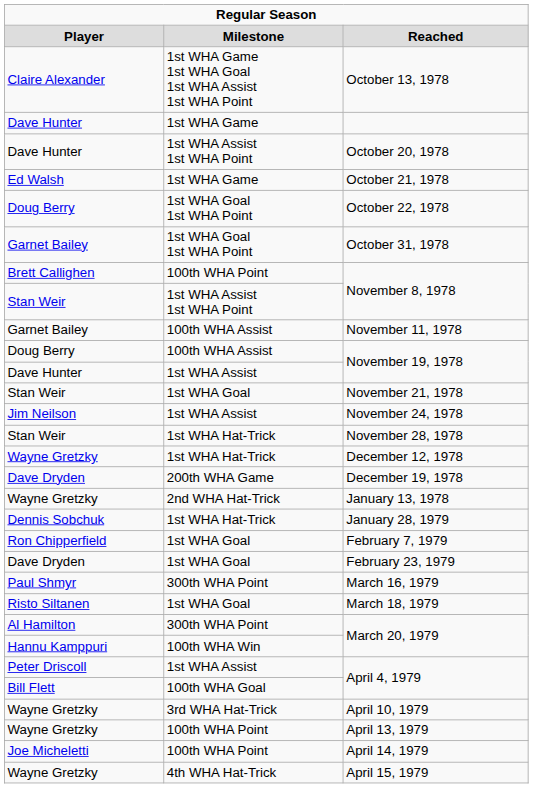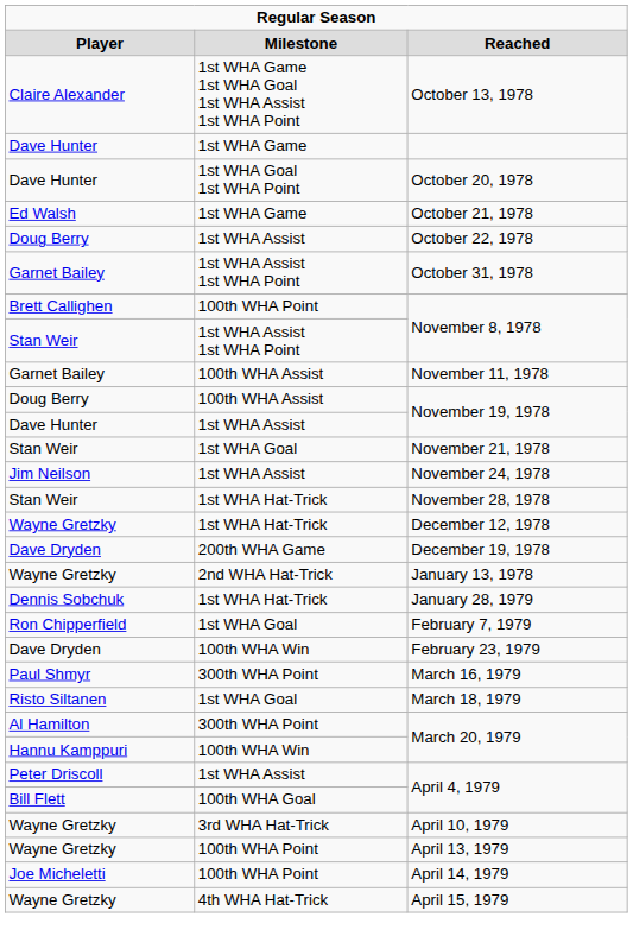 <table class="wikitable" width="50%">
 <tr>
 <td colspan="10" align="center"><strong>Regular Season</strong></td>
 </tr>
 <tr align="center"  bgcolor="#dddddd">
 <td><strong>Player</strong></td>
 <td><strong>Milestone</strong></td>
 <td><strong>Reached</strong></td>
 </tr>
 <tr>
 <td><a href='#'>Claire Alexander</a></td>
 <td>1st WHA Game<br>1st WHA Goal<br>1st WHA Assist<br>1st WHA Point</td>
 <td>October 13, 1978</td>
 </tr>
 <tr>
 <td><a href='#'>Dave Hunter</a></td>
 <td>1st WHA Game</td>
 </tr>
 <tr>
 <td>Dave Hunter</td>
-<td>1st WHA Assist<br>1st WHA Point</td>
+<td>1st WHA Goal<br>1st WHA Point</td>
 <td>October 20, 1978</td>
 </tr>
 <tr>
 <td><a href='#'>Ed Walsh</a></td>
 <td>1st WHA Game</td>
 <td>October 21, 1978</td>
 </tr>
 <tr>
 <td><a href='#'>Doug Berry</a></td>
-<td>1st WHA Goal<br>1st WHA Point</td>
+<td>1st WHA Assist</td>
 <td>October 22, 1978</td>
 </tr>
 <tr>
 <td><a href='#'>Garnet Bailey</a></td>
-<td>1st WHA Goal<br>1st WHA Point</td>
+<td>1st WHA Assist<br>1st WHA Point</td>
 <td>October 31, 1978</td>
 </tr>
 <tr>
 <td><a href='#'>Brett Callighen</a></td>
 <td>100th WHA Point</td>
 <td rowspan="2">November 8, 1978</td>
 </tr>
 <tr>
 <td><a href='#'>Stan Weir</a></td>
 <td>1st WHA Assist<br>1st WHA Point</td>
 </tr>
 <tr>
 <td>Garnet Bailey</td>
 <td>100th WHA Assist</td>
 <td>November 11, 1978</td>
 </tr>
 <tr>
 <td>Doug Berry</td>
 <td>100th WHA Assist</td>
 <td rowspan="2">November 19, 1978</td>
 </tr>
 <tr>
 <td>Dave Hunter</td>
 <td>1st WHA Assist</td>
 </tr>
 <tr>
 <td>Stan Weir</td>
 <td>1st WHA Goal</td>
 <td>November 21, 1978</td>
 </tr>
 <tr>
 <td><a href='#'>Jim Neilson</a></td>
 <td>1st WHA Assist</td>
 <td>November 24, 1978</td>
 </tr>
 <tr>
 <td>Stan Weir</td>
 <td>1st WHA Hat-Trick</td>
 <td>November 28, 1978</td>
 </tr>
 <tr>
 <td><a href='#'>Wayne Gretzky</a></td>
 <td>1st WHA Hat-Trick</td>
 <td>December 12, 1978</td>
 </tr>
 <tr>
 <td><a href='#'>Dave Dryden</a></td>
 <td>200th WHA Game</td>
 <td>December 19, 1978</td>
 </tr>
 <tr>
 <td>Wayne Gretzky</td>
 <td>2nd WHA Hat-Trick</td>
 <td>January 13, 1978</td>
 </tr>
 <tr>
 <td><a href='#'>Dennis Sobchuk</a></td>
 <td>1st WHA Hat-Trick</td>
 <td>January 28, 1979</td>
 </tr>
 <tr>
 <td><a href='#'>Ron Chipperfield</a></td>
 <td>1st WHA Goal</td>
 <td>February 7, 1979</td>
 </tr>
 <tr>
 <td>Dave Dryden</td>
-<td>1st WHA Goal</td>
+<td>100th WHA Win</td>
 <td>February 23, 1979</td>
 </tr>
 <tr>
 <td><a href='#'>Paul Shmyr</a></td>
 <td>300th WHA Point</td>
 <td>March 16, 1979</td>
 </tr>
 <tr>
 <td><a href='#'>Risto Siltanen</a></td>
 <td>1st WHA Goal</td>
 <td>March 18, 1979</td>
 </tr>
 <tr>
 <td><a href='#'>Al Hamilton</a></td>
 <td>300th WHA Point</td>
 <td rowspan="2">March 20, 1979</td>
 </tr>
 <tr>
 <td><a href='#'>Hannu Kamppuri</a></td>
 <td>100th WHA Win</td>
 </tr>
 <tr>
 <td><a href='#'>Peter Driscoll</a></td>
 <td>1st WHA Assist</td>
 <td rowspan="2">April 4, 1979</td>
 </tr>
 <tr>
 <td><a href='#'>Bill Flett</a></td>
 <td>100th WHA Goal</td>
 </tr>
 <tr>
 <td>Wayne Gretzky</td>
 <td>3rd WHA Hat-Trick</td>
 <td>April 10, 1979</td>
 </tr>
 <tr>
 <td>Wayne Gretzky</td>
 <td>100th WHA Point</td>
 <td>April 13, 1979</td>
 </tr>
 <tr>
 <td><a href='#'>Joe Micheletti</a></td>
 <td>100th WHA Point</td>
 <td>April 14, 1979</td>
 </tr>
 <tr>
 <td>Wayne Gretzky</td>
 <td>4th WHA Hat-Trick</td>
 <td>April 15, 1979</td>
 </tr>
 </table>
